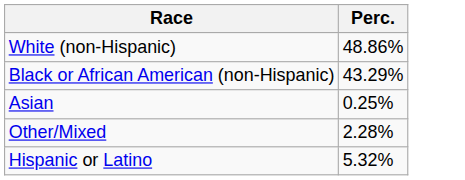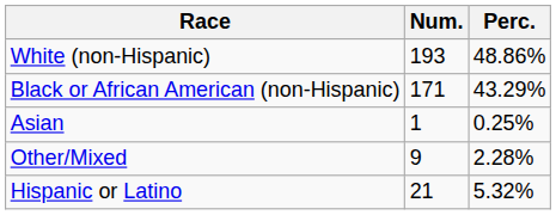 <table class="wikitable">
 <tr>
 <th>Race</th>
+<th>Num.</th>
 <th>Perc.</th>
 </tr>
 <tr>
 <td><a href='#'>White</a> (non-Hispanic)</td>
+<td>193</td>
 <td>48.86%</td>
 </tr>
 <tr>
 <td><a href='#'>Black or African American</a> (non-Hispanic)</td>
+<td>171</td>
 <td>43.29%</td>
 </tr>
 <tr>
 <td><a href='#'>Asian</a></td>
+<td>1</td>
 <td>0.25%</td>
 </tr>
 <tr>
 <td><a href='#'>Other/Mixed</a></td>
+<td>9</td>
 <td>2.28%</td>
 </tr>
 <tr>
 <td><a href='#'>Hispanic</a> or <a href='#'>Latino</a></td>
+<td>21</td>
 <td>5.32%</td>
 </tr>
 </table>
